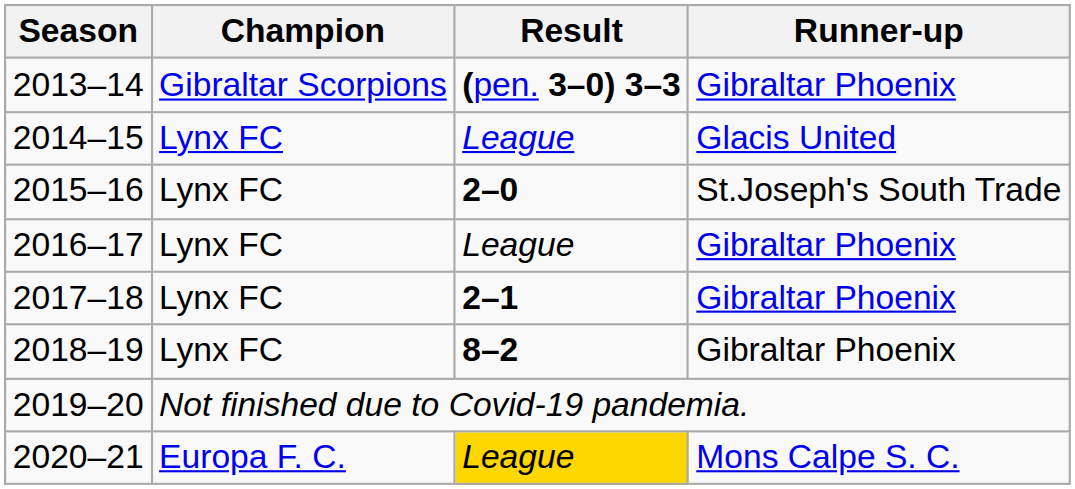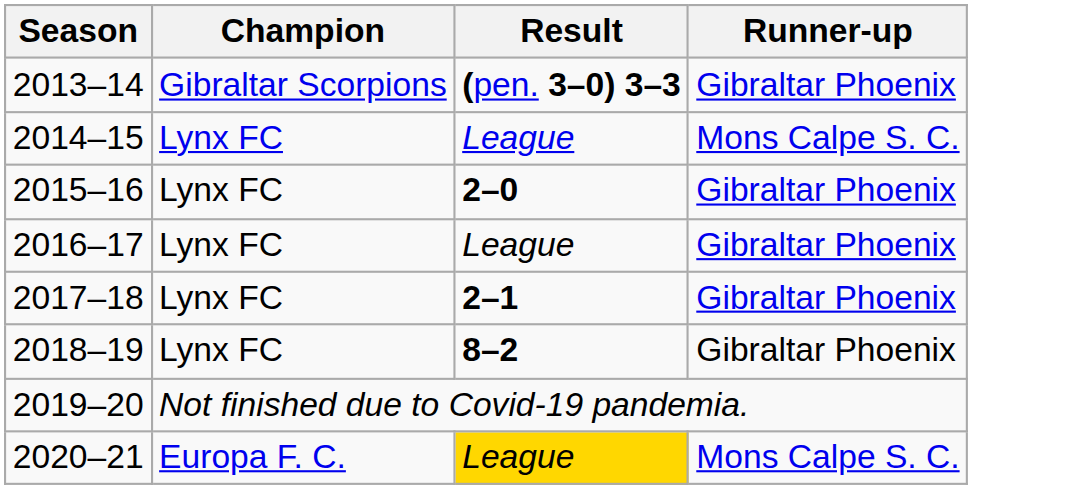 <table class="wikitable">
 <tr>
 <th>Season</th>
 <th>Champion</th>
 <th>Result</th>
 <th>Runner-up</th>
 </tr>
 <tr>
 <td>2013–14</td>
 <td><a href='#'>Gibraltar Scorpions</a></td>
 <td><strong>(</strong><a href='#'>pen.</a> <strong>3–0) 3–3</strong></td>
 <td><a href='#'>Gibraltar Phoenix</a></td>
 </tr>
 <tr>
 <td>2014–15</td>
 <td><a href='#'>Lynx FC</a></td>
 <td><a href='#'><em>League</em></a></td>
-<td><a href='#'>Glacis United</a></td>
+<td><a href='#'>Mons Calpe S. C.</a></td>
 </tr>
 <tr>
 <td>2015–16</td>
 <td>Lynx FC</td>
 <td><strong>2–0</strong></td>
-<td>St.Joseph's South Trade</td>
+<td><a href='#'>Gibraltar Phoenix</a></td>
 </tr>
 <tr>
 <td>2016–17</td>
 <td>Lynx FC</td>
 <td><em>League</em></td>
 <td><a href='#'>Gibraltar Phoenix</a></td>
 </tr>
 <tr>
 <td>2017–18</td>
 <td>Lynx FC</td>
 <td><strong>2–1</strong></td>
 <td><a href='#'>Gibraltar Phoenix</a></td>
 </tr>
 <tr>
 <td>2018–19</td>
 <td>Lynx FC</td>
 <td><strong>8–2</strong></td>
 <td>Gibraltar Phoenix</td>
 </tr>
 <tr>
 <td>2019–20</td>
 <td colspan="3"><em>Not finished due to Covid-19 pandemia.</em></td>
 </tr>
 <tr>
 <td>2020–21</td>
 <td><a href='#'>Europa F. C.</a></td>
 <td style="background: gold;"><em>League</em></td>
 <td><a href='#'>Mons Calpe S. C.</a></td>
 </tr>
 </table>
